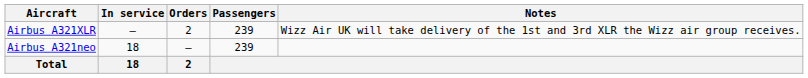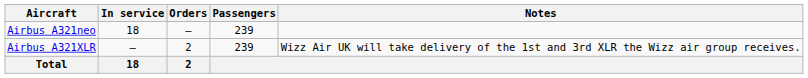 <table class="wikitable" style="text-align:center;margin:auto;">
 <tr>
 <th>Aircraft</th>
 <th>In service</th>
 <th>Orders</th>
 <th>Passengers</th>
 <th>Notes</th>
 </tr>
 <tr>
+<td><a href='#'>Airbus A321neo</a></td>
+<td>18</td>
+<td>—</td>
+<td>239</td>
+<td></td>
+</tr>
+<tr>
 <td><a href='#'>Airbus A321XLR</a></td>
 <td>—</td>
 <td>2</td>
 <td>239</td>
 <td>Wizz Air UK will take delivery of the 1st and 3rd XLR the Wizz air group receives.</td>
-</tr>
-<tr>
-<td><a href='#'>Airbus A321neo</a></td>
-<td>18</td>
-<td>—</td>
-<td>239</td>
-<td></td>
 </tr>
 <tr>
 <th>Total</th>
 <th>18</th>
 <th>2</th>
 <th colspan="2"></th>
 </tr>
 </table>
